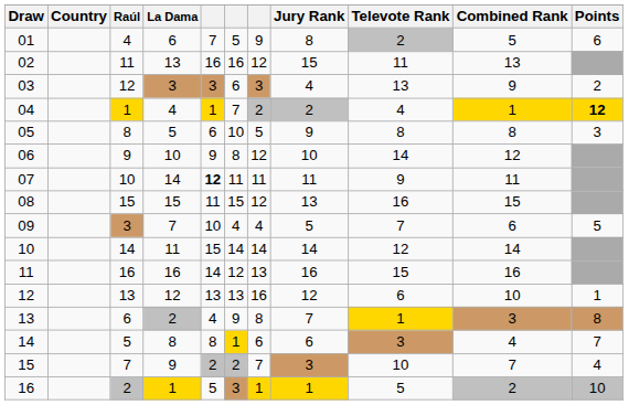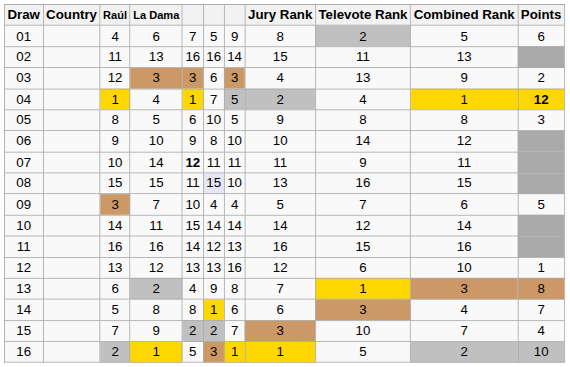 <table class="sortable wikitable collapsible plainrowheaders" style="text-align:center;">
 <tr>
 </tr>
 <tr>
 <th scope="col">Draw</th>
 <th scope="col">Country</th>
 <th scope="col"><small>Raúl</small></th>
 <th scope="col"><small>La Dama</small></th>
 <th scope="col"><small></small></th>
 <th scope="col"><small></small></th>
 <th scope="col"><small></small></th>
 <th scope="col">Jury Rank</th>
 <th scope="col">Televote Rank</th>
 <th scope="col">Combined Rank</th>
 <th scope="col">Points</th>
 </tr>
 <tr>
 <td>01</td>
 <td style="text-align:left;"></td>
 <td>4</td>
 <td>6</td>
 <td>7</td>
 <td>5</td>
 <td>9</td>
 <td>8</td>
 <td style="background:silver;">2</td>
 <td>5</td>
 <td>6</td>
 </tr>
 <tr>
 <td>02</td>
 <td style="text-align:left;"></td>
 <td>11</td>
 <td>13</td>
 <td>16</td>
 <td>16</td>
-<td>12</td>
+<td>14</td>
 <td>15</td>
 <td>11</td>
 <td>13</td>
 <td style="background:#AAAAAA;"></td>
 </tr>
 <tr>
 <td>03</td>
 <td style="text-align:left;"></td>
 <td>12</td>
 <td style="background:#CC9966;">3</td>
 <td style="background:#CC9966;">3</td>
 <td>6</td>
 <td style="background:#CC9966;">3</td>
 <td>4</td>
 <td>13</td>
 <td>9</td>
 <td>2</td>
 </tr>
 <tr>
 <td>04</td>
 <td style="text-align:left;"></td>
 <td style="background:gold;">1</td>
 <td>4</td>
 <td style="background:gold;">1</td>
 <td>7</td>
-<td style="background:silver;">2</td>
+<td style="background:silver;">5</td>
 <td style="background:silver;">2</td>
 <td>4</td>
 <td style="background:gold;">1</td>
 <td style="background:gold;"><strong>12</strong></td>
 </tr>
 <tr>
 <td>05</td>
 <td style="text-align:left;"></td>
 <td>8</td>
 <td>5</td>
 <td>6</td>
 <td>10</td>
 <td>5</td>
 <td>9</td>
 <td>8</td>
 <td>8</td>
 <td>3</td>
 </tr>
 <tr>
 <td>06</td>
 <td style="text-align:left;"></td>
 <td>9</td>
 <td>10</td>
 <td>9</td>
 <td>8</td>
-<td>12</td>
+<td>10</td>
 <td>10</td>
 <td>14</td>
 <td>12</td>
 <td style="background:#AAAAAA;"></td>
 </tr>
 <tr>
 <td>07</td>
 <td style="text-align:left;"></td>
 <td>10</td>
 <td>14</td>
 <td><strong>12</strong></td>
 <td>11</td>
 <td>11</td>
 <td>11</td>
 <td>9</td>
 <td>11</td>
 <td style="background:#AAAAAA;"></td>
 </tr>
 <tr>
 <td>08</td>
 <td style="text-align:left;"></td>
 <td>15</td>
 <td>15</td>
 <td>11</td>
-<td>15</td>
-<td>12</td>
+<td style="background: lavender;">15</td>
+<td>10</td>
 <td>13</td>
 <td>16</td>
 <td>15</td>
 <td style="background:#AAAAAA;"></td>
 </tr>
 <tr>
 <td>09</td>
 <td style="text-align:left;"></td>
 <td style="background:#CC9966;">3</td>
 <td>7</td>
 <td>10</td>
 <td>4</td>
 <td>4</td>
 <td>5</td>
 <td>7</td>
 <td>6</td>
 <td>5</td>
 </tr>
 <tr>
 <td>10</td>
 <td style="text-align:left;"></td>
 <td>14</td>
 <td>11</td>
 <td>15</td>
 <td>14</td>
 <td>14</td>
 <td>14</td>
 <td>12</td>
 <td>14</td>
 <td style="background:#AAAAAA;"></td>
 </tr>
 <tr>
 <td>11</td>
 <td style="text-align:left;"></td>
 <td>16</td>
 <td>16</td>
 <td>14</td>
 <td>12</td>
 <td>13</td>
 <td>16</td>
 <td>15</td>
 <td>16</td>
 <td style="background:#AAAAAA;"></td>
 </tr>
 <tr>
 <td>12</td>
 <td style="text-align:left;"></td>
 <td>13</td>
 <td>12</td>
 <td>13</td>
 <td>13</td>
 <td>16</td>
 <td>12</td>
 <td>6</td>
 <td>10</td>
 <td>1</td>
 </tr>
 <tr>
 <td>13</td>
 <td style="text-align:left;"></td>
 <td>6</td>
 <td style="background:silver;">2</td>
 <td>4</td>
 <td>9</td>
 <td>8</td>
 <td>7</td>
 <td style="background:gold;">1</td>
 <td style="background:#CC9966;">3</td>
 <td style="background:#CC9966;">8</td>
 </tr>
 <tr>
 <td>14</td>
 <td style="text-align:left;"></td>
 <td>5</td>
 <td>8</td>
 <td>8</td>
 <td style="background:gold;">1</td>
 <td>6</td>
 <td>6</td>
 <td style="background:#CC9966;">3</td>
 <td>4</td>
 <td>7</td>
 </tr>
 <tr>
 <td>15</td>
 <td style="text-align:left;"></td>
 <td>7</td>
 <td>9</td>
 <td style="background:silver;">2</td>
 <td style="background:silver;">2</td>
 <td>7</td>
 <td style="background:#CC9966;">3</td>
 <td>10</td>
 <td>7</td>
 <td>4</td>
 </tr>
 <tr>
 <td>16</td>
 <td style="text-align:left;"></td>
 <td style="background:silver;">2</td>
 <td style="background:gold;">1</td>
 <td>5</td>
 <td style="background:#CC9966;">3</td>
 <td style="background:gold;">1</td>
 <td style="background:gold;">1</td>
 <td>5</td>
 <td style="background:silver;">2</td>
 <td style="background:silver;">10</td>
 </tr>
 </table>
